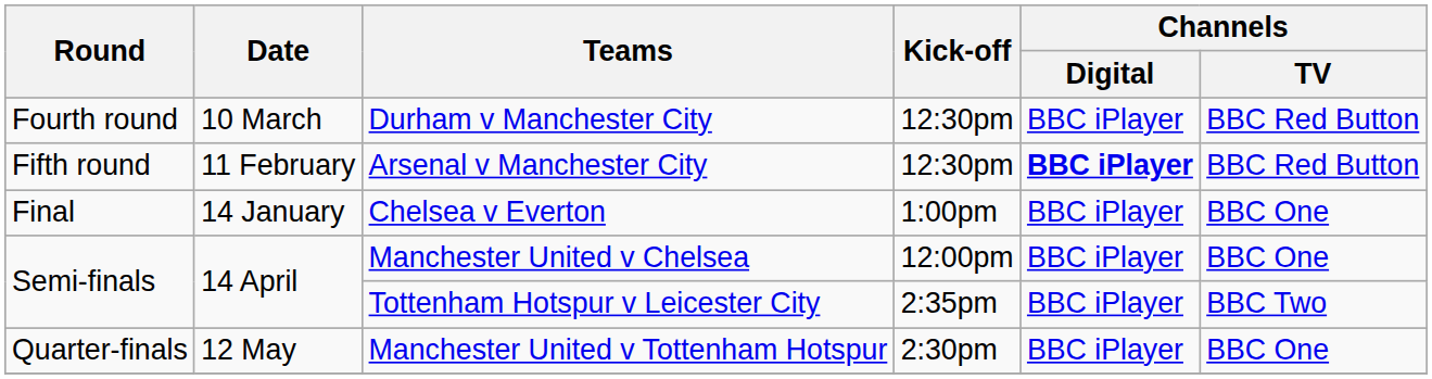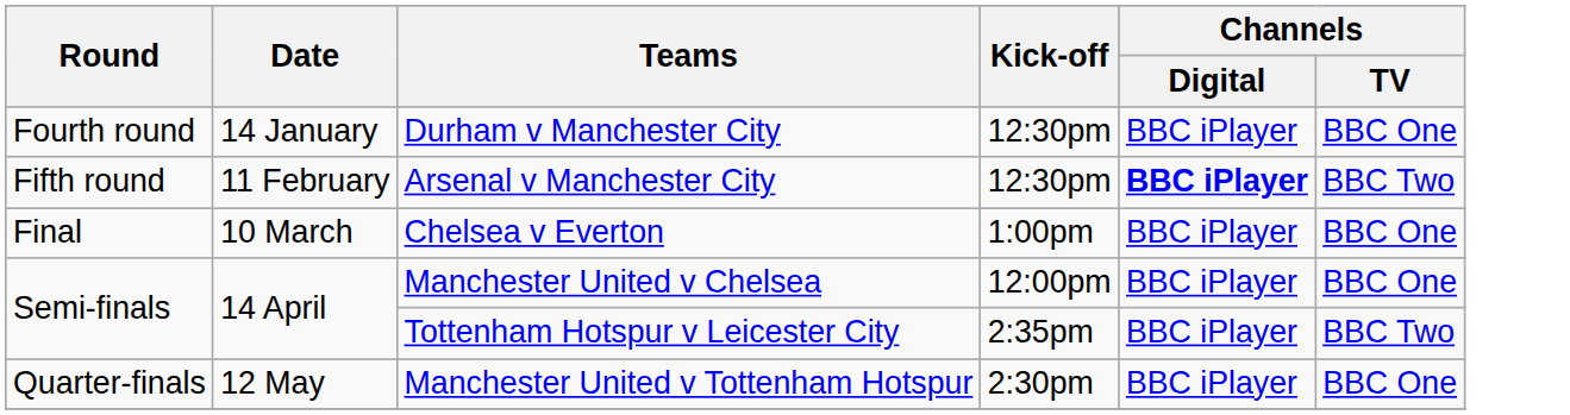 <table class="wikitable">
 <tr>
 <th rowspan=2>Round</th>
 <th rowspan=2>Date</th>
 <th rowspan=2>Teams</th>
 <th rowspan=2>Kick-off</th>
 <th colspan=2>Channels</th>
 </tr>
 <tr>
 <th>Digital</th>
 <th>TV</th>
 </tr>
 <tr>
 <td>Fourth round</td>
-<td>10 March</td>
+<td>14 January</td>
 <td><a href='#'>Durham v Manchester City</a></td>
 <td>12:30pm</td>
 <td><a href='#'>BBC iPlayer</a></td>
-<td><a href='#'>BBC Red Button</a></td>
+<td><a href='#'>BBC One</a></td>
 </tr>
 <tr>
 <td>Fifth round</td>
 <td>11 February</td>
 <td><a href='#'>Arsenal v Manchester City</a></td>
 <td>12:30pm</td>
 <td><strong><a href='#'>BBC iPlayer</a></strong></td>
-<td><a href='#'>BBC Red Button</a></td>
+<td><a href='#'>BBC Two</a></td>
 </tr>
 <tr>
 <td>Final</td>
-<td>14 January</td>
+<td>10 March</td>
 <td><a href='#'>Chelsea v Everton</a></td>
 <td>1:00pm</td>
 <td><a href='#'>BBC iPlayer</a></td>
 <td><a href='#'>BBC One</a></td>
 </tr>
 <tr>
 <td rowspan=2>Semi-finals</td>
 <td rowspan=2>14 April</td>
 <td><a href='#'>Manchester United v Chelsea</a></td>
 <td>12:00pm</td>
 <td><a href='#'>BBC iPlayer</a></td>
 <td><a href='#'>BBC One</a></td>
 </tr>
 <tr>
 <td><a href='#'>Tottenham Hotspur v Leicester City</a></td>
 <td>2:35pm</td>
 <td><a href='#'>BBC iPlayer</a></td>
 <td><a href='#'>BBC Two</a></td>
 </tr>
 <tr>
 <td>Quarter-finals</td>
 <td>12 May</td>
 <td><a href='#'>Manchester United v Tottenham Hotspur</a></td>
 <td>2:30pm</td>
 <td><a href='#'>BBC iPlayer</a></td>
 <td><a href='#'>BBC One</a></td>
 </tr>
 <tr>
 </tr>
 </table>
